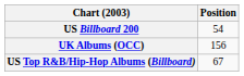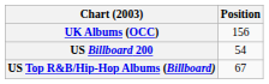 <table class="wikitable plainrowheaders sortable" style="text-align:center;">
 <tr>
 <th scope="col">Chart (2003)</th>
 <th scope="col">Position</th>
 </tr>
 <tr>
+<th scope="row"><a href='#'>UK Albums</a> (<a href='#'>OCC</a>)</th>
+<td>156</td>
+</tr>
+<tr>
 <th scope="row">US <a href='#'><em>Billboard</em> 200</a></th>
 <td>54</td>
-</tr>
-<tr>
-<th scope="row"><a href='#'>UK Albums</a> (<a href='#'>OCC</a>)</th>
-<td>156</td>
 </tr>
 <tr>
 <th scope="row">US <a href='#'>Top R&B/Hip-Hop Albums</a> (<em><a href='#'>Billboard</a>)</em></th>
 <td>67</td>
 </tr>
 </table>
